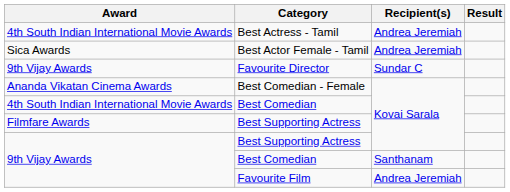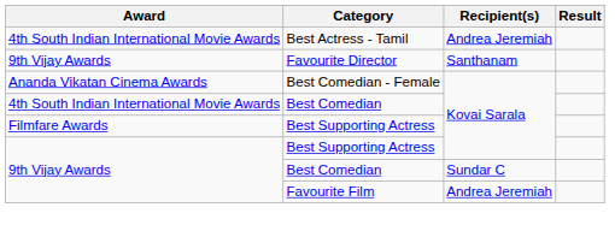 <table class="wikitable">
 <tr>
 <th>Award</th>
 <th>Category</th>
 <th>Recipient(s)</th>
 <th>Result</th>
 </tr>
 <tr>
 <td><a href='#'>4th South Indian International Movie Awards</a></td>
 <td>Best Actress - Tamil</td>
 <td><a href='#'>Andrea Jeremiah</a></td>
 <td></td>
 </tr>
 <tr>
-<td>Sica Awards</td>
-<td>Best Actor Female - Tamil</td>
-<td><a href='#'>Andrea Jeremiah</a></td>
-<td></td>
-</tr>
-<tr>
 <td><a href='#'>9th Vijay Awards</a></td>
 <td><a href='#'>Favourite Director</a></td>
-<td><a href='#'>Sundar C</a></td>
+<td><a href='#'>Santhanam</a></td>
 <td></td>
 </tr>
 <tr>
 <td><a href='#'>Ananda Vikatan Cinema Awards</a></td>
 <td>Best Comedian - Female</td>
 <td rowspan="4"><a href='#'>Kovai Sarala</a></td>
 <td></td>
 </tr>
 <tr>
 <td><a href='#'>4th South Indian International Movie Awards</a></td>
 <td><a href='#'>Best Comedian</a></td>
 <td></td>
 </tr>
 <tr>
 <td><a href='#'>Filmfare Awards</a></td>
 <td><a href='#'>Best Supporting Actress</a></td>
 <td></td>
 </tr>
 <tr>
 <td rowspan="3"><a href='#'>9th Vijay Awards</a></td>
 <td><a href='#'>Best Supporting Actress</a></td>
 <td></td>
 </tr>
 <tr>
 <td><a href='#'>Best Comedian</a></td>
-<td><a href='#'>Santhanam</a></td>
+<td><a href='#'>Sundar C</a></td>
 <td></td>
 </tr>
 <tr>
 <td><a href='#'>Favourite Film</a></td>
 <td><a href='#'>Andrea Jeremiah</a></td>
 <td></td>
 </tr>
 </table>
